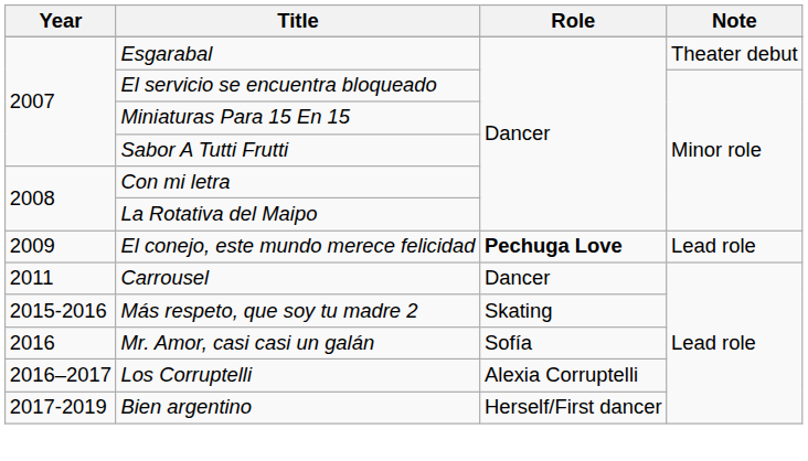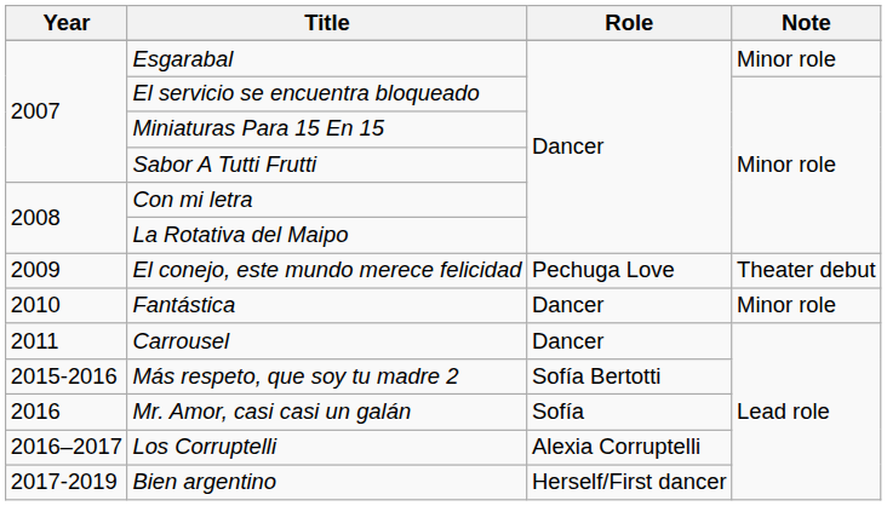 <table class="wikitable sortable">
 <tr>
 <th>Year</th>
 <th>Title</th>
 <th>Role</th>
 <th>Note</th>
 </tr>
 <tr>
 </tr>
 <tr>
 <td rowspan="4">2007</td>
 <td><em>Esgarabal</em></td>
 <td rowspan="6">Dancer</td>
-<td>Theater debut</td>
+<td>Minor role</td>
 </tr>
 <tr>
 <td><em>El servicio se encuentra bloqueado</em></td>
 <td rowspan="5">Minor role</td>
 </tr>
 <tr>
 <td><em>Miniaturas Para 15 En 15</em></td>
 </tr>
 <tr>
 <td><em>Sabor A Tutti Frutti</em></td>
 </tr>
 <tr>
 <td rowspan="2">2008</td>
 <td><em>Con mi letra</em></td>
 </tr>
 <tr>
 <td><em>La Rotativa del Maipo</em></td>
 </tr>
 <tr>
 <td>2009</td>
 <td><em>El conejo, este mundo merece felicidad</em></td>
-<td><strong>Pechuga Love</strong></td>
-<td>Lead role</td>
+<td>Pechuga Love</td>
+<td>Theater debut</td>
+</tr>
+<tr>
+<td>2010</td>
+<td><em>Fantástica</em></td>
+<td>Dancer</td>
+<td>Minor role</td>
 </tr>
 <tr>
 <td>2011</td>
 <td><em>Carrousel</em></td>
 <td>Dancer</td>
 <td rowspan="5">Lead role</td>
 </tr>
 <tr>
 <td>2015-2016</td>
 <td><em>Más respeto, que soy tu madre 2</em></td>
-<td>Skating</td>
+<td>Sofía Bertotti</td>
 </tr>
 <tr>
 <td>2016</td>
 <td><em>Mr. Amor, casi casi un galán</em></td>
 <td>Sofía</td>
 </tr>
 <tr>
 <td>2016–2017</td>
 <td><em>Los Corruptelli</em></td>
 <td>Alexia Corruptelli</td>
 </tr>
 <tr>
 <td>2017-2019</td>
 <td><em>Bien argentino</em></td>
 <td>Herself/First dancer</td>
 </tr>
 </table>
